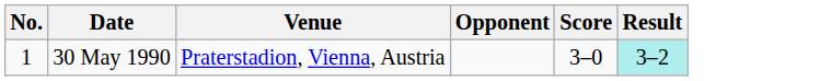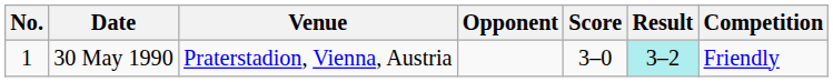 <table class="wikitable sortable">
 <tr>
 <th scope="col">No.</th>
 <th scope="col">Date</th>
 <th scope="col">Venue</th>
 <th scope="col">Opponent</th>
 <th scope="col">Score</th>
 <th scope="col">Result</th>
+<th scope="col">Competition</th>
 </tr>
 <tr>
 <td align="center">1</td>
 <td>30 May 1990</td>
 <td><a href='#'>Praterstadion</a>, <a href='#'>Vienna</a>, Austria</td>
 <td></td>
 <td align="center">3–0</td>
 <td align="center" style="background: paleturquoise;">3–2</td>
+<td><a href='#'>Friendly</a></td>
 </tr>
 </table>
